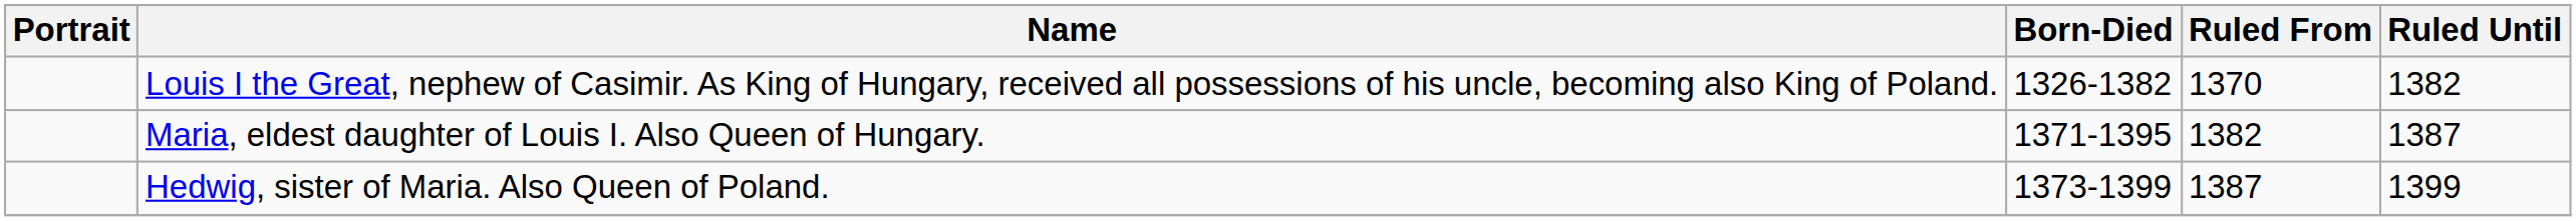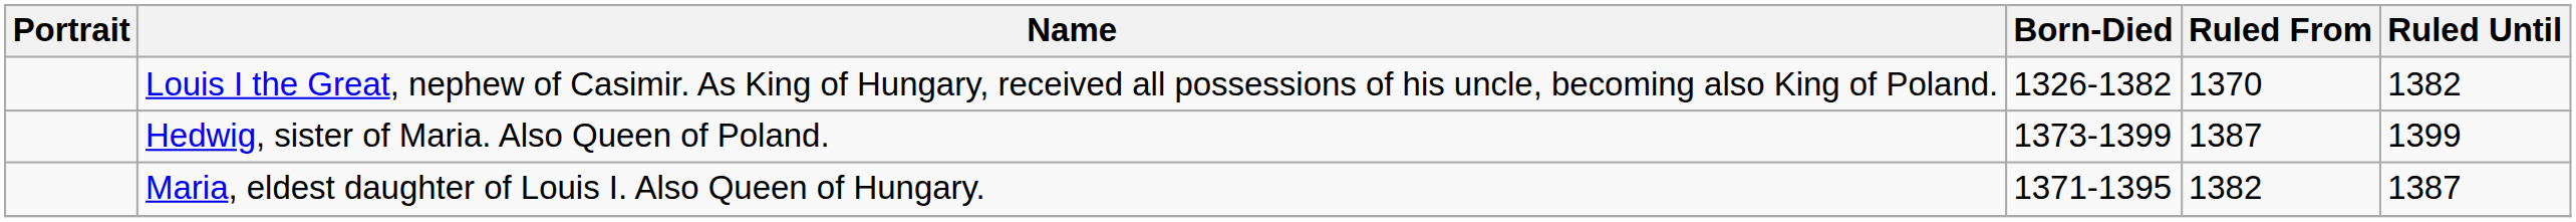 <table class="wikitable">
 <tr ->
 <th>Portrait</th>
 <th>Name</th>
 <th>Born-Died</th>
 <th>Ruled From</th>
 <th>Ruled Until</th>
 </tr>
 <tr ->
 <td></td>
 <td><a href='#'>Louis I the Great</a>, nephew of Casimir. As King of Hungary, received all possessions of his uncle, becoming also King of Poland.</td>
 <td>1326-1382</td>
 <td>1370</td>
 <td>1382</td>
 </tr>
 <tr ->
 <td></td>
+<td><a href='#'>Hedwig</a>, sister of Maria. Also Queen of Poland.</td>
+<td>1373-1399</td>
+<td>1387</td>
+<td>1399</td>
+</tr>
+<tr ->
+<td></td>
 <td><a href='#'>Maria</a>, eldest daughter of Louis I. Also Queen of Hungary.</td>
 <td>1371-1395</td>
 <td>1382</td>
 <td>1387</td>
 </tr>
 <tr ->
-<td></td>
-<td><a href='#'>Hedwig</a>, sister of Maria. Also Queen of Poland.</td>
-<td>1373-1399</td>
-<td>1387</td>
-<td>1399</td>
-</tr>
-<tr ->
 </tr>
 </table>
